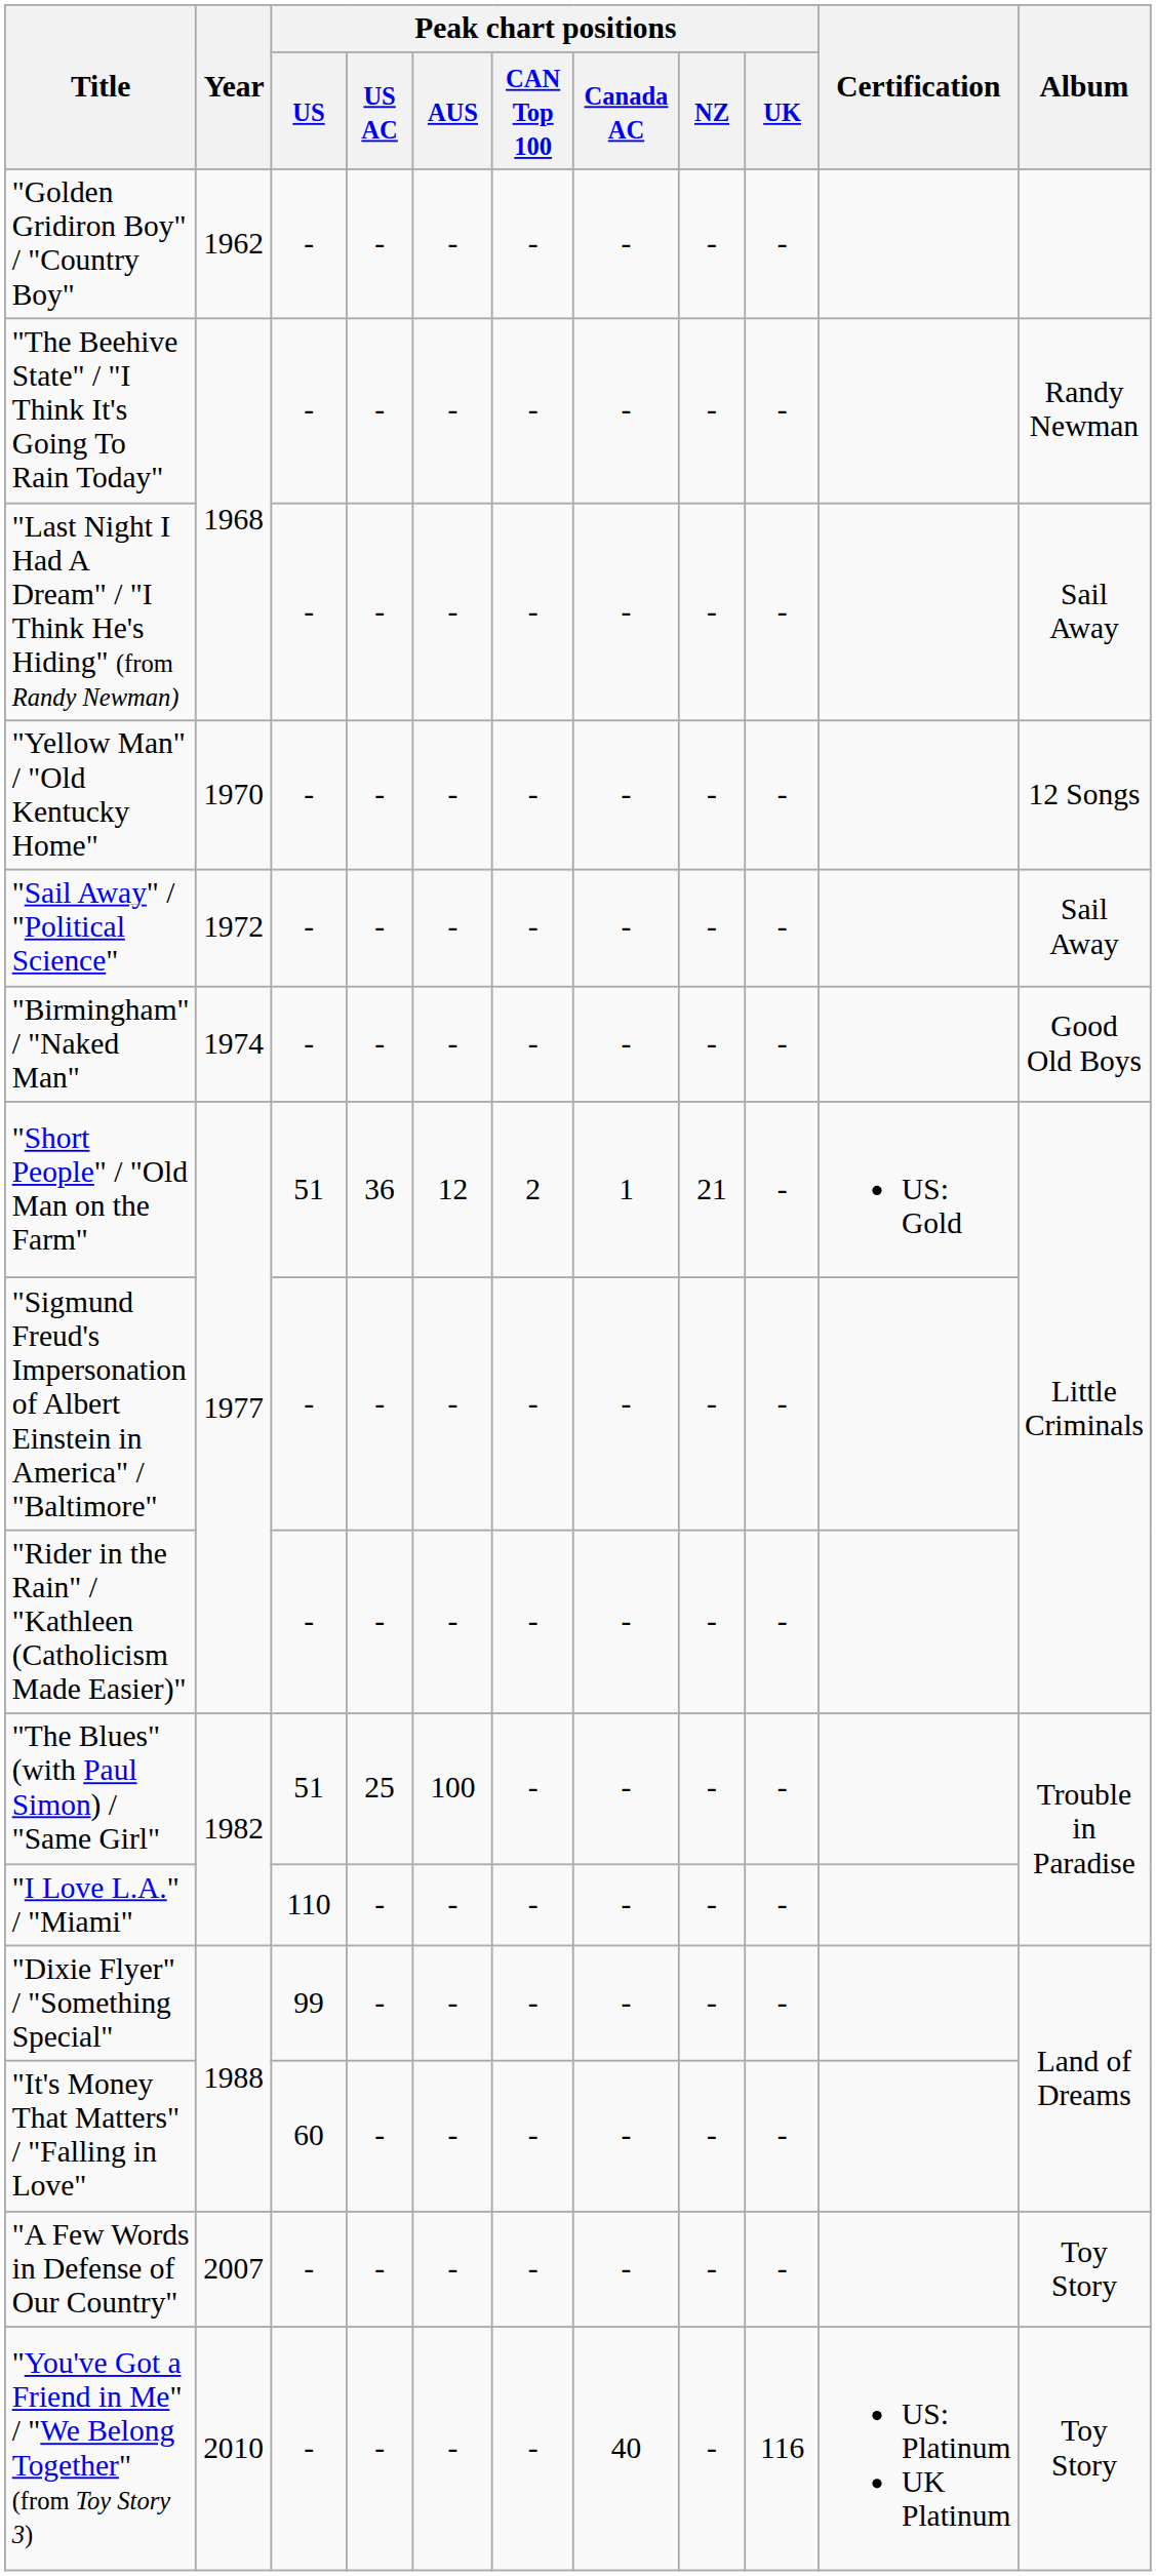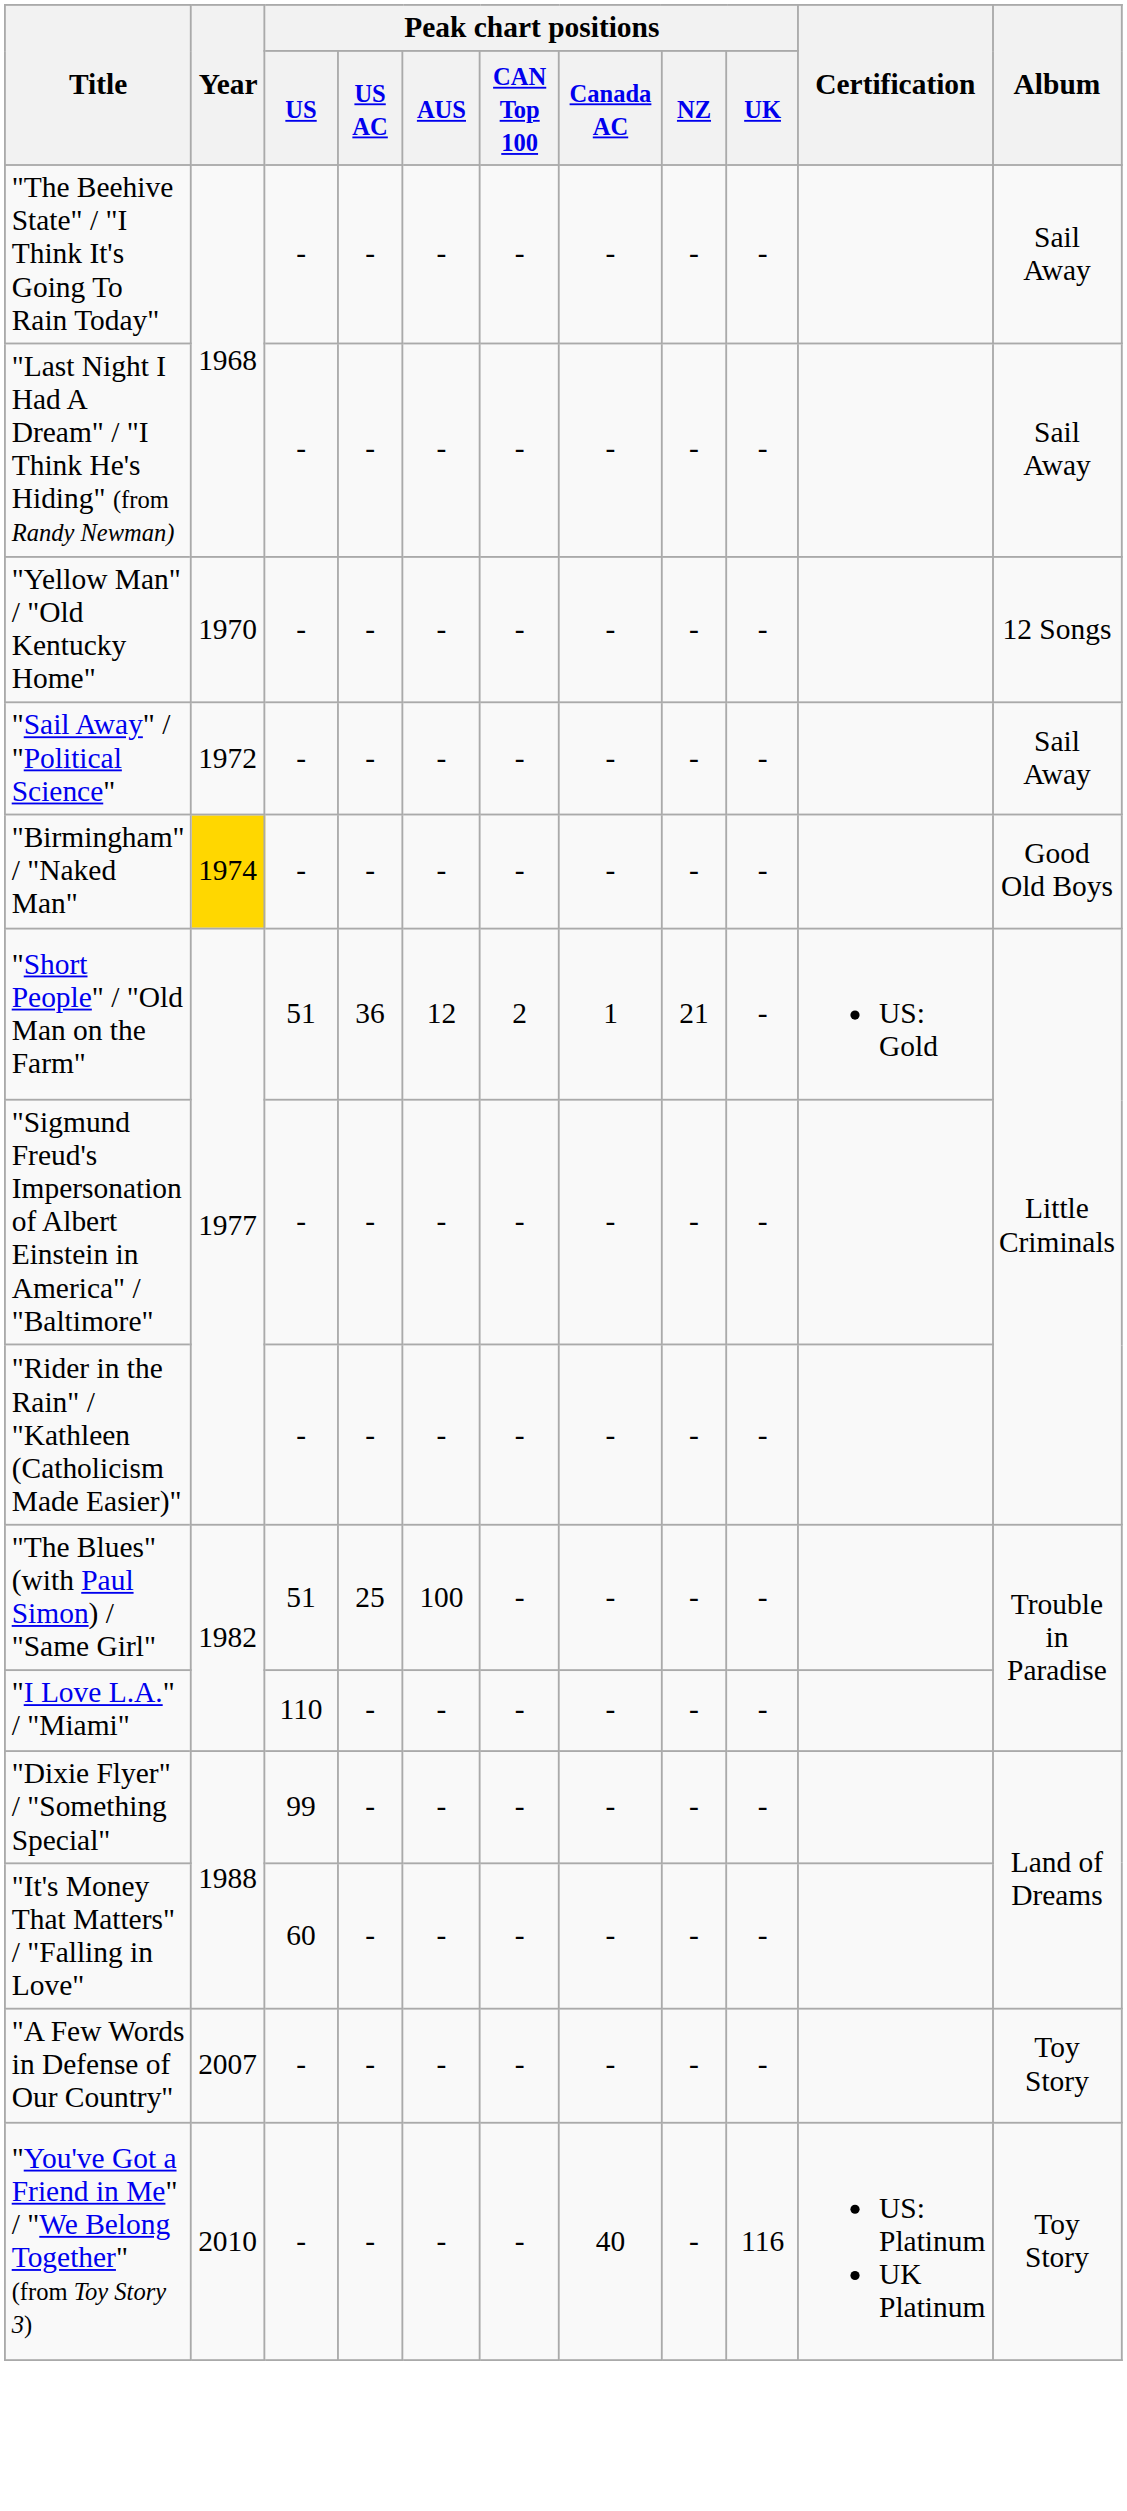 <table class="wikitable">
 <tr>
 <th rowspan="2">Title</th>
 <th rowspan="2" style="width:35px;">Year</th>
 <th colspan="7">Peak chart positions</th>
 <th rowspan="2">Certification</th>
 <th rowspan="2">Album</th>
 </tr>
 <tr>
 <th style="width:60px;"><small><a href='#'>US</a></small><br></th>
 <th style="width:60px;"><small><a href='#'>US AC</a></small><br></th>
 <th style="width:60px;"><small><a href='#'>AUS</a></small><br></th>
 <th style="width:60px;"><small><a href='#'>CAN Top 100</a></small><br></th>
 <th style="width:60px;"><small><a href='#'>Canada AC</a></small><br></th>
 <th style="width:60px;"><small><a href='#'>NZ</a></small><br></th>
 <th style="width:60px;"><small><a href='#'>UK</a></small><br></th>
 </tr>
 <tr>
-<td>"Golden Gridiron Boy" / "Country Boy"</td>
-<td>1962</td>
-<td style="text-align:center;">-</td>
-<td style="text-align:center;">-</td>
-<td style="text-align:center;">-</td>
-<td style="text-align:center;">-</td>
-<td style="text-align:center;">-</td>
-<td align="center">-</td>
-<td style="text-align:center;">-</td>
-<td></td>
-<td></td>
-</tr>
-<tr>
 <td>"The Beehive State" / "I Think It's Going To Rain Today"</td>
 <td rowspan="2">1968</td>
 <td style="text-align:center;">-</td>
 <td style="text-align:center;">-</td>
 <td style="text-align:center;">-</td>
 <td style="text-align:center;">-</td>
 <td style="text-align:center;">-</td>
 <td align="center">-</td>
 <td style="text-align:center;">-</td>
 <td></td>
-<td align="center">Randy Newman</td>
+<td align="center">Sail Away</td>
 </tr>
 <tr>
 <td>"Last Night I Had A Dream" / "I Think He's Hiding" <small>(from <em>Randy Newman)</em></small></td>
 <td style="text-align:center;">-</td>
 <td style="text-align:center;">-</td>
 <td style="text-align:center;">-</td>
 <td style="text-align:center;">-</td>
 <td style="text-align:center;">-</td>
 <td align="center">-</td>
 <td style="text-align:center;">-</td>
 <td></td>
 <td align="center">Sail Away</td>
 </tr>
 <tr>
 <td>"Yellow Man" / "Old Kentucky Home"</td>
 <td>1970</td>
 <td style="text-align:center;">-</td>
 <td style="text-align:center;">-</td>
 <td style="text-align:center;">-</td>
 <td style="text-align:center;">-</td>
 <td style="text-align:center;">-</td>
 <td align="center">-</td>
 <td style="text-align:center;">-</td>
 <td></td>
 <td align="center">12 Songs</td>
 </tr>
 <tr>
 <td>"<a href='#'>Sail Away</a>" / "<a href='#'>Political Science</a>"</td>
 <td>1972</td>
 <td style="text-align:center;">-</td>
 <td style="text-align:center;">-</td>
 <td style="text-align:center;">-</td>
 <td style="text-align:center;">-</td>
 <td style="text-align:center;">-</td>
 <td align="center">-</td>
 <td style="text-align:center;">-</td>
 <td></td>
 <td align="center">Sail Away</td>
 </tr>
 <tr>
 <td>"Birmingham" / "Naked Man"</td>
-<td>1974</td>
+<td style="background: gold;">1974</td>
 <td style="text-align:center;">-</td>
 <td style="text-align:center;">-</td>
 <td style="text-align:center;">-</td>
 <td style="text-align:center;">-</td>
 <td style="text-align:center;">-</td>
 <td align="center">-</td>
 <td style="text-align:center;">-</td>
 <td></td>
 <td align="center">Good Old Boys</td>
 </tr>
 <tr>
 <td>"<a href='#'>Short People</a>" / "Old Man on the Farm"</td>
 <td rowspan="3">1977</td>
 <td style="text-align:center;">51</td>
 <td style="text-align:center;">36</td>
 <td style="text-align:center;">12</td>
 <td style="text-align:center;">2</td>
 <td style="text-align:center;">1</td>
 <td align="center">21</td>
 <td style="text-align:center;">-</td>
 <td><br><ul><li>US: Gold</li></ul></td>
 <td rowspan="3" align="center">Little Criminals</td>
 </tr>
 <tr>
 <td>"Sigmund Freud's Impersonation of Albert Einstein in America" / "Baltimore"</td>
 <td style="text-align:center;">-</td>
 <td style="text-align:center;">-</td>
 <td style="text-align:center;">-</td>
 <td style="text-align:center;">-</td>
 <td style="text-align:center;">-</td>
 <td align="center">-</td>
 <td style="text-align:center;">-</td>
 <td></td>
 </tr>
 <tr>
 <td>"Rider in the Rain" / "Kathleen (Catholicism Made Easier)"</td>
 <td style="text-align:center;">-</td>
 <td style="text-align:center;">-</td>
 <td style="text-align:center;">-</td>
 <td style="text-align:center;">-</td>
 <td style="text-align:center;">-</td>
 <td align="center">-</td>
 <td style="text-align:center;">-</td>
 <td></td>
 </tr>
 <tr>
 <td>"The Blues" (with <a href='#'>Paul Simon</a>) / "Same Girl"</td>
 <td rowspan="2">1982</td>
 <td style="text-align:center;">51</td>
 <td style="text-align:center;">25</td>
 <td style="text-align:center;">100</td>
 <td style="text-align:center;">-</td>
 <td style="text-align:center;">-</td>
 <td align="center">-</td>
 <td style="text-align:center;">-</td>
 <td></td>
 <td rowspan="2" align="center">Trouble in Paradise</td>
 </tr>
 <tr>
 <td>"<a href='#'>I Love L.A.</a>" / "Miami"</td>
 <td style="text-align:center;">110</td>
 <td style="text-align:center;">-</td>
 <td style="text-align:center;">-</td>
 <td style="text-align:center;">-</td>
 <td style="text-align:center;">-</td>
 <td align="center">-</td>
 <td style="text-align:center;">-</td>
 <td></td>
 </tr>
 <tr>
 <td>"Dixie Flyer" / "Something Special"</td>
 <td rowspan="2">1988</td>
 <td style="text-align:center;">99</td>
 <td style="text-align:center;">-</td>
 <td style="text-align:center;">-</td>
 <td style="text-align:center;">-</td>
 <td style="text-align:center;">-</td>
 <td align="center">-</td>
 <td style="text-align:center;">-</td>
 <td></td>
 <td rowspan="2" align="center">Land of Dreams</td>
 </tr>
 <tr>
 <td>"It's Money That Matters" / "Falling in Love"</td>
 <td style="text-align:center;">60</td>
 <td style="text-align:center;">-</td>
 <td style="text-align:center;">-</td>
 <td style="text-align:center;">-</td>
 <td style="text-align:center;">-</td>
 <td align="center">-</td>
 <td style="text-align:center;">-</td>
 <td></td>
 </tr>
 <tr>
 <td>"A Few Words in Defense of Our Country"</td>
 <td>2007</td>
 <td style="text-align:center;">-</td>
 <td style="text-align:center;">-</td>
 <td style="text-align:center;">-</td>
 <td style="text-align:center;">-</td>
 <td style="text-align:center;">-</td>
 <td align="center">-</td>
 <td style="text-align:center;">-</td>
 <td></td>
 <td align="center">Toy Story</td>
 </tr>
 <tr>
 <td>"<a href='#'>You've Got a Friend in Me</a>" / "<a href='#'>We Belong Together</a>" <small>(from <em>Toy Story 3</em>)</small></td>
 <td>2010</td>
 <td style="text-align:center;">-</td>
 <td style="text-align:center;">-</td>
 <td style="text-align:center;">-</td>
 <td style="text-align:center;">-</td>
 <td style="text-align:center;">40</td>
 <td align="center">-</td>
 <td style="text-align:center;">116</td>
 <td><br><ul><li>US: Platinum</li><li>UK Platinum</li></ul></td>
 <td align="center">Toy Story</td>
 </tr>
 </table>
